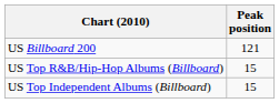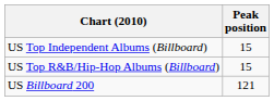 <table class="wikitable">
 <tr>
 <th>Chart (2010)</th>
 <th>Peak<br>position</th>
 </tr>
 <tr>
-<td>US <a href='#'><em>Billboard</em> 200</a></td>
-<td align="center">121</td>
+<td>US <a href='#'>Top Independent Albums</a> (<em>Billboard</em>)</td>
+<td align="center">15</td>
 </tr>
 <tr>
 <td>US <a href='#'>Top R&B/Hip-Hop Albums</a> (<em><a href='#'>Billboard</a></em>)</td>
 <td align="center">15</td>
 </tr>
 <tr>
-<td>US <a href='#'>Top Independent Albums</a> (<em>Billboard</em>)</td>
-<td align="center">15</td>
+<td>US <a href='#'><em>Billboard</em> 200</a></td>
+<td align="center">121</td>
 </tr>
 </table>
